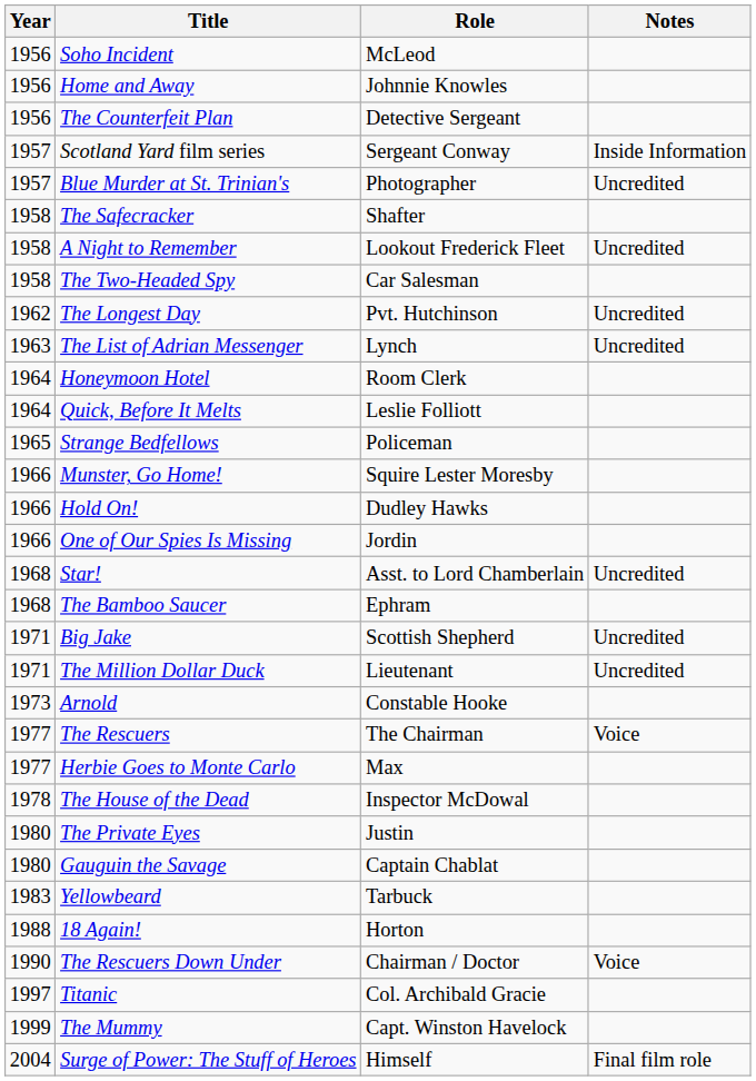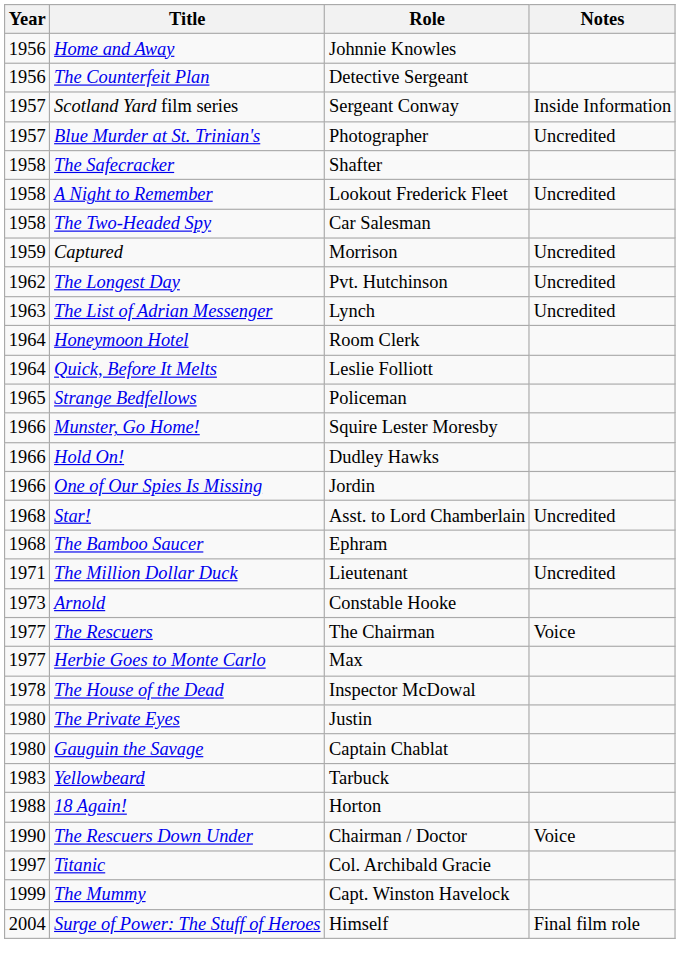 <table class=wikitable>
 <tr>
 <th>Year</th>
 <th>Title</th>
 <th>Role</th>
 <th>Notes</th>
-</tr>
-<tr>
-<td>1956</td>
-<td><em><a href='#'>Soho Incident</a></em></td>
-<td>McLeod</td>
-<td></td>
 </tr>
 <tr>
 <td>1956</td>
 <td><em><a href='#'>Home and Away</a></em></td>
 <td>Johnnie Knowles</td>
 <td></td>
 </tr>
 <tr>
 <td>1956</td>
 <td><em><a href='#'>The Counterfeit Plan</a></em></td>
 <td>Detective Sergeant</td>
 <td></td>
 </tr>
 <tr>
 <td>1957</td>
 <td><em>Scotland Yard</em> film series</td>
 <td>Sergeant Conway</td>
 <td>Inside Information</td>
 </tr>
 <tr>
 <td>1957</td>
 <td><em><a href='#'>Blue Murder at St. Trinian's</a></em></td>
 <td>Photographer</td>
 <td>Uncredited</td>
 </tr>
 <tr>
 <td>1958</td>
 <td><em><a href='#'>The Safecracker</a></em></td>
 <td>Shafter</td>
 <td></td>
 </tr>
 <tr>
 <td>1958</td>
 <td><em><a href='#'>A Night to Remember</a></em></td>
 <td>Lookout Frederick Fleet</td>
 <td>Uncredited</td>
 </tr>
 <tr>
 <td>1958</td>
 <td><em><a href='#'>The Two-Headed Spy</a></em></td>
 <td>Car Salesman</td>
 <td></td>
+</tr>
+<tr>
+<td>1959</td>
+<td><em>Captured</em></td>
+<td>Morrison</td>
+<td>Uncredited</td>
 </tr>
 <tr>
 <td>1962</td>
 <td><em><a href='#'>The Longest Day</a></em></td>
 <td>Pvt. Hutchinson</td>
 <td>Uncredited</td>
 </tr>
 <tr>
 <td>1963</td>
 <td><em><a href='#'>The List of Adrian Messenger</a></em></td>
 <td>Lynch</td>
 <td>Uncredited</td>
 </tr>
 <tr>
 <td>1964</td>
 <td><em><a href='#'>Honeymoon Hotel</a></em></td>
 <td>Room Clerk</td>
 <td></td>
 </tr>
 <tr>
 <td>1964</td>
 <td><em><a href='#'>Quick, Before It Melts</a></em></td>
 <td>Leslie Folliott</td>
 <td></td>
 </tr>
 <tr>
 <td>1965</td>
 <td><em><a href='#'>Strange Bedfellows</a></em></td>
 <td>Policeman</td>
 <td></td>
 </tr>
 <tr>
 <td>1966</td>
 <td><em><a href='#'>Munster, Go Home!</a></em></td>
 <td>Squire Lester Moresby</td>
 <td></td>
 </tr>
 <tr>
 <td>1966</td>
 <td><em><a href='#'>Hold On!</a></em></td>
 <td>Dudley Hawks</td>
 <td></td>
 </tr>
 <tr>
 <td>1966</td>
 <td><em><a href='#'>One of Our Spies Is Missing</a></em></td>
 <td>Jordin</td>
 <td></td>
 </tr>
 <tr>
 <td>1968</td>
 <td><em><a href='#'>Star!</a></em></td>
 <td>Asst. to Lord Chamberlain</td>
 <td>Uncredited</td>
 </tr>
 <tr>
 <td>1968</td>
 <td><em><a href='#'>The Bamboo Saucer</a></em></td>
 <td>Ephram</td>
 <td></td>
-</tr>
-<tr>
-<td>1971</td>
-<td><em><a href='#'>Big Jake</a></em></td>
-<td>Scottish Shepherd</td>
-<td>Uncredited</td>
 </tr>
 <tr>
 <td>1971</td>
 <td><em><a href='#'>The Million Dollar Duck</a></em></td>
 <td>Lieutenant</td>
 <td>Uncredited</td>
 </tr>
 <tr>
 <td>1973</td>
 <td><em><a href='#'>Arnold</a></em></td>
 <td>Constable Hooke</td>
 <td></td>
 </tr>
 <tr>
 <td>1977</td>
 <td><em><a href='#'>The Rescuers</a></em></td>
 <td>The Chairman</td>
 <td>Voice</td>
 </tr>
 <tr>
 <td>1977</td>
 <td><em><a href='#'>Herbie Goes to Monte Carlo</a></em></td>
 <td>Max</td>
 <td></td>
 </tr>
 <tr>
 <td>1978</td>
 <td><em><a href='#'>The House of the Dead</a></em></td>
 <td>Inspector McDowal</td>
 <td></td>
 </tr>
 <tr>
 <td>1980</td>
 <td><em><a href='#'>The Private Eyes</a></em></td>
 <td>Justin</td>
 <td></td>
 </tr>
 <tr>
 <td>1980</td>
 <td><em><a href='#'>Gauguin the Savage</a></em></td>
 <td>Captain Chablat</td>
 <td></td>
 </tr>
 <tr>
 <td>1983</td>
 <td><em><a href='#'>Yellowbeard</a></em></td>
 <td>Tarbuck</td>
 <td></td>
 </tr>
 <tr>
 <td>1988</td>
 <td><em><a href='#'>18 Again!</a></em></td>
 <td>Horton</td>
 <td></td>
 </tr>
 <tr>
 <td>1990</td>
 <td><em><a href='#'>The Rescuers Down Under</a></em></td>
 <td>Chairman / Doctor</td>
 <td>Voice</td>
 </tr>
 <tr>
 <td>1997</td>
 <td><em><a href='#'>Titanic</a></em></td>
 <td>Col. Archibald Gracie</td>
 <td></td>
 </tr>
 <tr>
 <td>1999</td>
 <td><em><a href='#'>The Mummy</a></em></td>
 <td>Capt. Winston Havelock</td>
 <td></td>
 </tr>
 <tr>
 <td>2004</td>
 <td><em><a href='#'>Surge of Power: The Stuff of Heroes</a></em></td>
 <td>Himself</td>
 <td>Final film role</td>
 </tr>
 </table>
